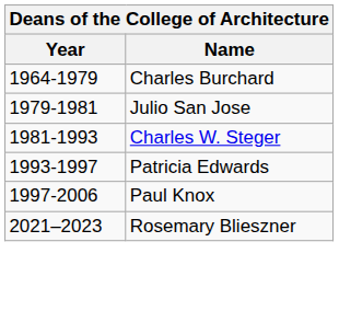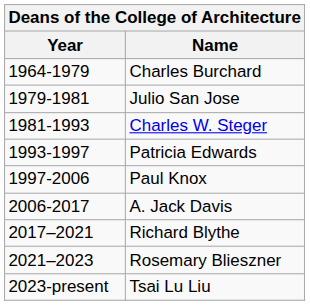 <table class="wikitable">
 <tr>
 <th colspan="2">Deans of the College of Architecture</th>
 </tr>
 <tr>
 <th>Year</th>
 <th>Name</th>
 </tr>
 <tr>
 <td>1964-1979</td>
 <td>Charles Burchard</td>
 </tr>
 <tr>
 <td>1979-1981</td>
 <td>Julio San Jose</td>
 </tr>
 <tr>
 <td>1981-1993</td>
 <td><a href='#'>Charles W. Steger</a></td>
 </tr>
 <tr>
 <td>1993-1997</td>
 <td>Patricia Edwards</td>
 </tr>
 <tr>
 <td>1997-2006</td>
 <td>Paul Knox</td>
 </tr>
 <tr>
+<td>2006-2017</td>
+<td>A. Jack Davis</td>
+</tr>
+<tr>
+<td>2017–2021</td>
+<td>Richard Blythe</td>
+</tr>
+<tr>
 <td>2021–2023</td>
 <td>Rosemary Blieszner</td>
 </tr>
+<tr>
+<td>2023-present</td>
+<td>Tsai Lu Liu</td>
+</tr>
 </table>
